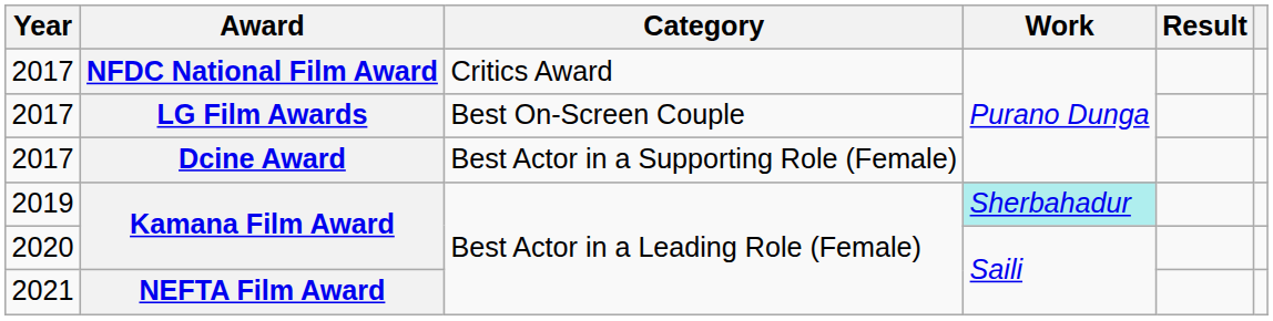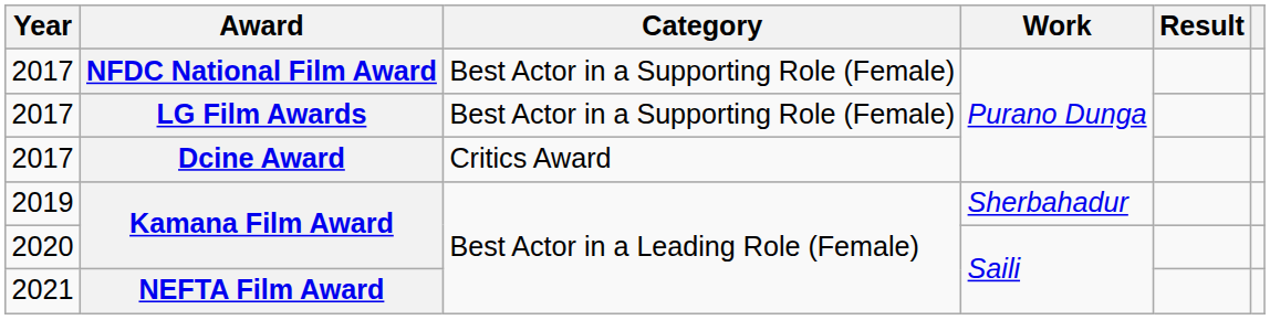 <table class="wikitable plainrowheaders sortable">
 <tr>
 <th>Year</th>
 <th>Award</th>
 <th>Category</th>
 <th>Work</th>
 <th>Result</th>
 <th class="unsortable"></th>
 </tr>
 <tr>
 <td>2017</td>
 <th scope="row"><a href='#'>NFDC National Film Award</a></th>
-<td>Critics Award</td>
+<td>Best Actor in a Supporting Role (Female)</td>
 <td rowspan="3"><em><a href='#'>Purano Dunga</a></em></td>
 <td></td>
 <td style="text-align:center;"></td>
 </tr>
 <tr>
 <td>2017</td>
 <th scope="row"><a href='#'>LG Film Awards</a></th>
-<td>Best On-Screen Couple</td>
+<td>Best Actor in a Supporting Role (Female)</td>
 <td></td>
 <td style="text-align:center;"></td>
 </tr>
 <tr>
 <td>2017</td>
 <th scope="row"><a href='#'>Dcine Award</a></th>
-<td>Best Actor in a Supporting Role (Female)</td>
+<td>Critics Award</td>
 <td></td>
 <td style="text-align:center;"></td>
 </tr>
 <tr>
 <td>2019</td>
 <th rowspan="2" scope="row"><a href='#'>Kamana Film Award</a></th>
 <td rowspan="3">Best Actor in a Leading Role (Female)</td>
-<td style="background: paleturquoise;"><em><a href='#'>Sherbahadur</a></em></td>
+<td><em><a href='#'>Sherbahadur</a></em></td>
 <td></td>
 <td style="text-align:center;"></td>
 </tr>
 <tr>
 <td>2020</td>
 <td rowspan="2"><em><a href='#'>Saili</a></em></td>
 <td></td>
 <td style="text-align:center;"></td>
 </tr>
 <tr>
 <td>2021</td>
 <th scope="row"><a href='#'>NEFTA Film Award</a></th>
 <td></td>
 <td style="text-align:center;"></td>
 </tr>
 </table>
